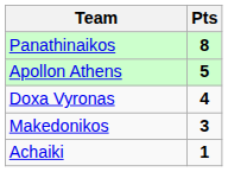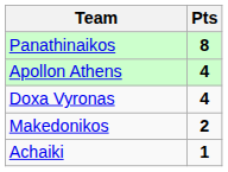 <table class="wikitable" style="text-align: center;">
 <tr>
 <th width=165>Team</th>
 <th width=20>Pts</th>
 </tr>
 <tr bgcolor="#ccffcc">
 <td align=left><a href='#'>Panathinaikos</a></td>
 <td><strong>8</strong></td>
 </tr>
 <tr bgcolor="#ccffcc">
 <td align=left><a href='#'>Apollon Athens</a></td>
-<td><strong>5</strong></td>
+<td><strong>4</strong></td>
 </tr>
 <tr>
 <td align=left><a href='#'>Doxa Vyronas</a></td>
 <td><strong>4</strong></td>
 </tr>
 <tr>
 <td align=left><a href='#'>Makedonikos</a></td>
-<td><strong>3</strong></td>
+<td><strong>2</strong></td>
 </tr>
 <tr>
 <td align=left><a href='#'>Achaiki</a></td>
 <td><strong>1</strong></td>
 </tr>
 </table>
